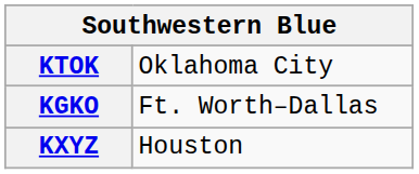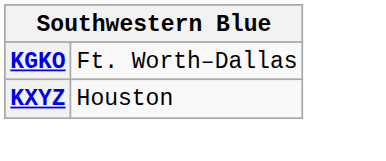 <table class="wikitable">
 <tr>
 <th scope="col" colspan="2">Southwestern Blue</th>
-</tr>
-<tr>
-<th scope="row" style="width: 60px;"><a href='#'>KTOK</a></th>
-<td style="width: 140px;">Oklahoma City</td>
 </tr>
 <tr>
 <th scope="row"><a href='#'>KGKO</a></th>
 <td>Ft. Worth–Dallas</td>
 </tr>
 <tr>
 <th scope="row"><a href='#'>KXYZ</a></th>
 <td>Houston</td>
 </tr>
 </table>
